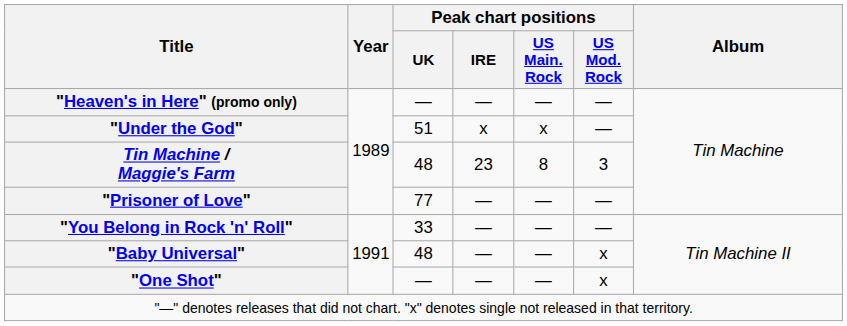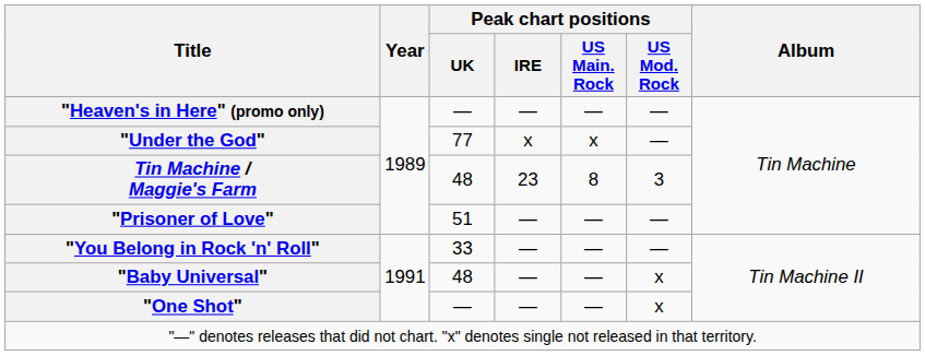 <table class="wikitable plainrowheaders" style="text-align:center;">
 <tr>
 <th scope="col" rowspan="2" style="width:20em;">Title</th>
 <th scope="col" rowspan="2" style="width:1em;">Year</th>
 <th scope="col" colspan="4">Peak chart positions</th>
 <th scope="col" rowspan="2" style="width:12em;">Album</th>
 </tr>
 <tr>
 <th style="width:3.5em;font-size:90%">UK<br></th>
 <th style="width:3.5em;font-size:90%">IRE<br></th>
 <th style="width:3.5em;font-size:90%"><a href='#'>US Main.<br>Rock</a><br></th>
 <th style="width:3.5em;font-size:90%"><a href='#'>US Mod.<br>Rock</a><br></th>
 </tr>
 <tr style="text-align:center;">
 <th scope="row">"<a href='#'>Heaven's in Here</a>" <small>(promo only)</small></th>
 <td rowspan="4">1989</td>
 <td>—</td>
 <td>—</td>
 <td>—</td>
 <td>—</td>
 <td rowspan="4"><em>Tin Machine</em></td>
 </tr>
 <tr style="text-align:center;">
 <th scope="row">"<a href='#'>Under the God</a>"</th>
-<td>51</td>
+<td>77</td>
 <td>x</td>
 <td>x</td>
 <td>—</td>
 </tr>
 <tr style="text-align:center;">
 <th scope="row"><em><a href='#'>Tin Machine</a> /<br><a href='#'>Maggie's Farm</a> </em></th>
 <td>48</td>
 <td>23</td>
 <td>8</td>
 <td>3</td>
 </tr>
 <tr style="text-align:center;">
 <th scope="row">"<a href='#'>Prisoner of Love</a>"</th>
-<td>77</td>
+<td>51</td>
 <td>—</td>
 <td>—</td>
 <td>—</td>
 </tr>
 <tr style="text-align:center;">
 <th scope="row">"<a href='#'>You Belong in Rock 'n' Roll</a>"</th>
 <td rowspan="3">1991</td>
 <td>33</td>
 <td>—</td>
 <td>—</td>
 <td>—</td>
 <td rowspan="3"><em>Tin Machine II</em></td>
 </tr>
 <tr style="text-align:center;">
 <th scope="row">"<a href='#'>Baby Universal</a>"</th>
 <td>48</td>
 <td>—</td>
 <td>—</td>
 <td>x</td>
 </tr>
 <tr style="text-align:center;">
 <th scope="row">"<a href='#'>One Shot</a>"</th>
 <td>—</td>
 <td>—</td>
 <td>—</td>
 <td>x</td>
 </tr>
 <tr>
 <td colspan="8"><small>"—" denotes releases that did not chart. "x" denotes single not released in that territory.</small></td>
 </tr>
 </table>
